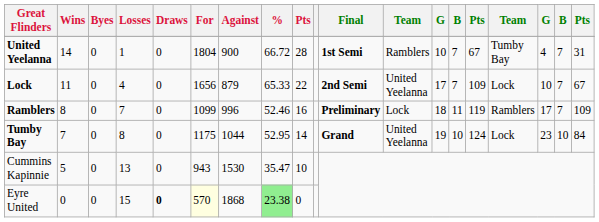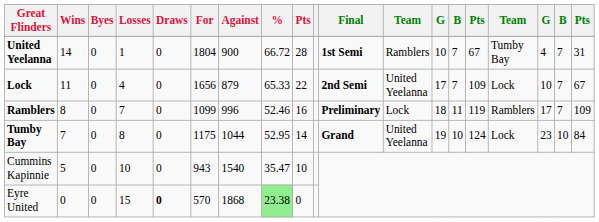 <table style="font-size: 85%; text-align: left;" class="wikitable">
 <tr>
 <th style="color:crimson">Great Flinders</th>
 <th style="color:crimson">Wins</th>
 <th style="color:crimson">Byes</th>
 <th style="color:crimson">Losses</th>
 <th style="color:crimson">Draws</th>
 <th style="color:crimson">For</th>
 <th style="color:crimson">Against</th>
 <th style="color:crimson">%</th>
 <th style="color:crimson">Pts</th>
 <th></th>
 <th style="color:green">Final</th>
 <th style="color:green">Team</th>
 <th style="color:green">G</th>
 <th style="color:green">B</th>
 <th style="color:green">Pts</th>
 <th style="color:green">Team</th>
 <th style="color:green">G</th>
 <th style="color:green">B</th>
 <th style="color:green">Pts</th>
 </tr>
 <tr>
 </tr>
 <tr>
 </tr>
 <tr>
 <td><strong>	United Yeelanna	</strong></td>
 <td>14</td>
 <td>0</td>
 <td>1</td>
 <td>0</td>
 <td>1804</td>
 <td>900</td>
 <td>66.72</td>
 <td>28</td>
 <td></td>
 <td><strong>1st Semi</strong></td>
 <td>Ramblers</td>
 <td>10</td>
 <td>7</td>
 <td>67</td>
 <td>Tumby Bay</td>
 <td>4</td>
 <td>7</td>
 <td>31</td>
 </tr>
 <tr>
 <td><strong>	Lock	</strong></td>
 <td>11</td>
 <td>0</td>
 <td>4</td>
 <td>0</td>
 <td>1656</td>
 <td>879</td>
 <td>65.33</td>
 <td>22</td>
 <td></td>
 <td><strong>2nd Semi</strong></td>
 <td>United Yeelanna</td>
 <td>17</td>
 <td>7</td>
 <td>109</td>
 <td>Lock</td>
 <td>10</td>
 <td>7</td>
 <td>67</td>
 </tr>
 <tr ||>
 <td><strong>	Ramblers	</strong></td>
 <td>8</td>
 <td>0</td>
 <td>7</td>
 <td>0</td>
 <td>1099</td>
 <td>996</td>
 <td>52.46</td>
 <td>16</td>
 <td></td>
 <td><strong>Preliminary</strong></td>
 <td>Lock</td>
 <td>18</td>
 <td>11</td>
 <td>119</td>
 <td>Ramblers</td>
 <td>17</td>
 <td>7</td>
 <td>109</td>
 </tr>
 <tr>
 <td><strong>	Tumby Bay	</strong></td>
 <td>7</td>
 <td>0</td>
 <td>8</td>
 <td>0</td>
 <td>1175</td>
 <td>1044</td>
 <td>52.95</td>
 <td>14</td>
 <td></td>
 <td><strong>Grand</strong></td>
 <td>United Yeelanna</td>
 <td>19</td>
 <td>10</td>
 <td>124</td>
 <td>Lock</td>
 <td>23</td>
 <td>10</td>
 <td>84</td>
 </tr>
 <tr>
 <td>Cummins Kapinnie</td>
 <td>5</td>
 <td>0</td>
-<td>13</td>
+<td>10</td>
 <td>0</td>
 <td>943</td>
-<td>1530</td>
+<td>1540</td>
 <td>35.47</td>
 <td>10</td>
 <td></td>
 </tr>
 <tr>
 <td>Eyre United</td>
 <td>0</td>
 <td>0</td>
 <td>15</td>
 <td><strong>0</strong></td>
-<td style="background: lightyellow;">570</td>
+<td>570</td>
 <td>1868</td>
 <td style="background: lightgreen;">23.38</td>
 <td>0</td>
 <td></td>
 </tr>
 </table>
